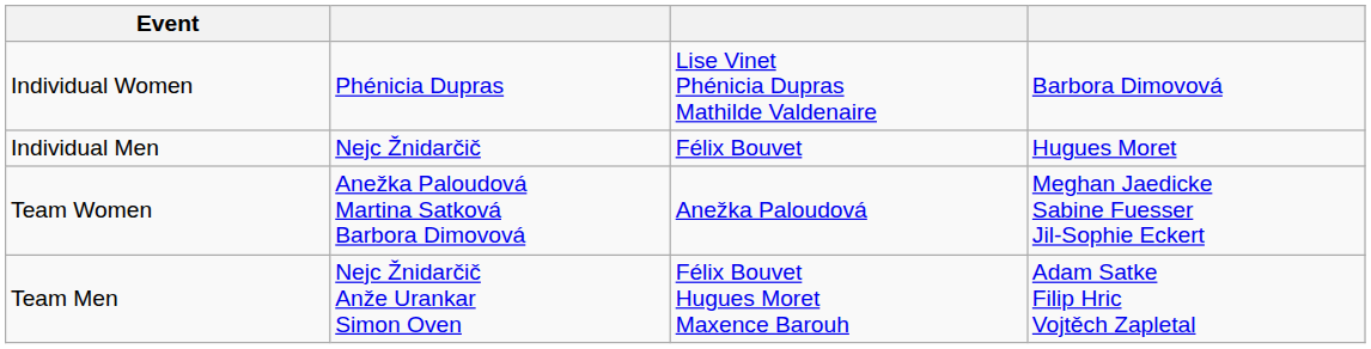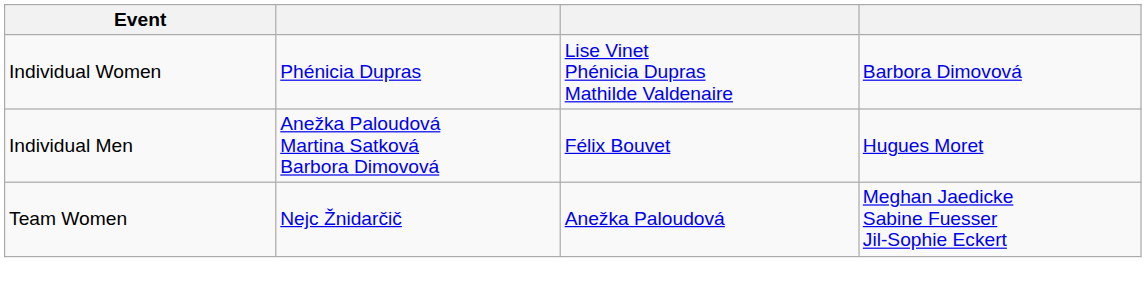 <table class="wikitable" width=75% style="font-size:100%; text-align:left;">
 <tr>
 <th>Event</th>
 <th></th>
 <th></th>
 <th></th>
 </tr>
 <tr>
 <td>Individual Women</td>
 <td><a href='#'>Phénicia Dupras</a><br></td>
 <td><a href='#'>Lise Vinet</a><br><a href='#'>Phénicia Dupras</a><br><a href='#'>Mathilde Valdenaire</a><br></td>
 <td><a href='#'>Barbora Dimovová</a><br></td>
 </tr>
 <tr>
 <td>Individual Men</td>
-<td><a href='#'>Nejc Žnidarčič</a><br></td>
+<td><a href='#'>Anežka Paloudová</a><br><a href='#'>Martina Satková</a><br><a href='#'>Barbora Dimovová</a><br></td>
 <td><a href='#'>Félix Bouvet</a><br></td>
 <td><a href='#'>Hugues Moret</a><br></td>
 </tr>
 <tr>
 <td>Team Women</td>
-<td><a href='#'>Anežka Paloudová</a><br><a href='#'>Martina Satková</a><br><a href='#'>Barbora Dimovová</a><br></td>
+<td><a href='#'>Nejc Žnidarčič</a><br></td>
 <td><a href='#'>Anežka Paloudová</a><br></td>
 <td><a href='#'>Meghan Jaedicke</a><br><a href='#'>Sabine Fuesser</a><br><a href='#'>Jil-Sophie Eckert</a><br></td>
 </tr>
-<tr>
-<td>Team Men</td>
-<td><a href='#'>Nejc Žnidarčič</a><br><a href='#'>Anže Urankar</a><br><a href='#'>Simon Oven</a><br></td>
-<td><a href='#'>Félix Bouvet</a><br><a href='#'>Hugues Moret</a><br><a href='#'>Maxence Barouh</a><br></td>
-<td><a href='#'>Adam Satke</a><br><a href='#'>Filip Hric</a><br><a href='#'>Vojtěch Zapletal</a><br></td>
-</tr>
 </table>
